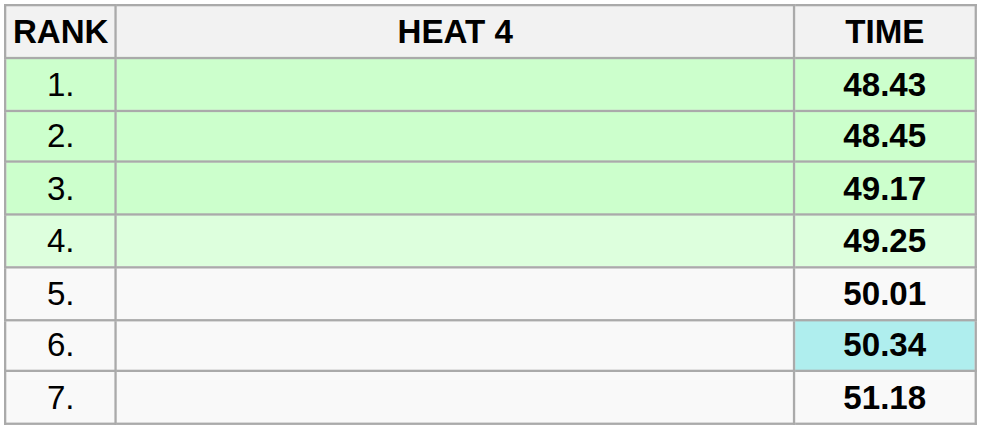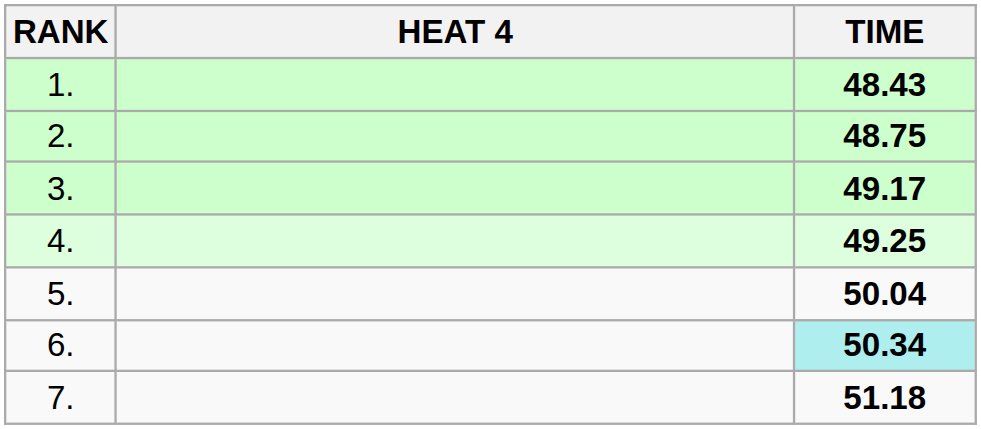 <table class="wikitable" style="border-collapse: collapse; font-size: 90%;">
 <tr>
 <th>RANK</th>
 <th style="width: 20em">HEAT 4</th>
 <th style="width: 5em">TIME</th>
 </tr>
 <tr style="background:#ccffcc;">
 <td align="center">1.</td>
 <td></td>
 <td align="center"><strong>48.43</strong></td>
 </tr>
 <tr style="background:#ccffcc;">
 <td align="center">2.</td>
 <td></td>
-<td align="center"><strong>48.45</strong></td>
+<td align="center"><strong>48.75</strong></td>
 </tr>
 <tr style="background:#ccffcc;">
 <td align="center">3.</td>
 <td></td>
 <td align="center"><strong>49.17</strong></td>
 </tr>
 <tr style="background:#ddffdd;">
 <td align="center">4.</td>
 <td></td>
 <td align="center"><strong>49.25</strong></td>
 </tr>
 <tr>
 <td align="center">5.</td>
 <td></td>
-<td align="center"><strong>50.01</strong></td>
+<td align="center"><strong>50.04</strong></td>
 </tr>
 <tr>
 <td align="center">6.</td>
 <td></td>
 <td align="center" style="background: paleturquoise;"><strong>50.34</strong></td>
 </tr>
 <tr>
 <td align="center">7.</td>
 <td></td>
 <td align="center"><strong>51.18</strong></td>
 </tr>
 </table>
